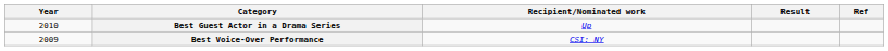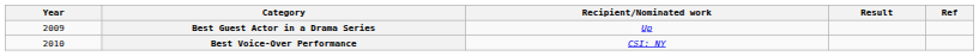 <table class="wikitable plainrowheaders" style="font-size: 90%; text-align:center" width=100%>
 <tr>
 <th scope="col" width="10%">Year</th>
 <th scope="col" width="37.5%">Category</th>
 <th scope="col" width="37.5%">Recipient/Nominated work</th>
 <th scope="col" width="10%">Result</th>
 <th scope="col" width="5%">Ref</th>
 </tr>
 <tr>
-<td>2010</td>
+<td>2009</td>
 <th scope="row" style="text-align:center">Best Guest Actor in a Drama Series</th>
 <td><em><a href='#'>Up</a></em></td>
 <td></td>
 <td></td>
 </tr>
 <tr>
-<td>2009</td>
+<td>2010</td>
 <th scope="row" style="text-align:center">Best Voice-Over Performance</th>
 <td><em><a href='#'>CSI: NY</a></em></td>
 <td></td>
 <td></td>
 </tr>
 </table>
